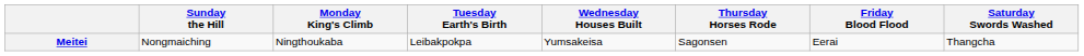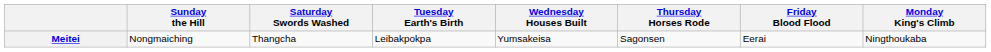 <table cellspacing="1" style="width:100%;" class="wikitable">
 <tr>
 <th style="width:12%;"></th>
 <th style="width:12%;"><a href='#'>Sunday</a><br> the Hill</th>
-<th style="width:12%;"><a href='#'>Monday</a><br> King's Climb</th>
+<th style="width:12%;"><a href='#'>Saturday</a><br>Swords Washed</th>
 <th style="width:12%;"><a href='#'>Tuesday</a><br>Earth's Birth</th>
 <th style="width:12%;"><a href='#'>Wednesday</a><br>Houses Built</th>
 <th style="width:12%;"><a href='#'>Thursday</a><br>Horses Rode</th>
 <th style="width:12%;"><a href='#'>Friday</a><br>Blood Flood</th>
-<th style="width:12%;"><a href='#'>Saturday</a><br>Swords Washed</th>
+<th style="width:12%;"><a href='#'>Monday</a><br> King's Climb</th>
 </tr>
 <tr>
 <th><a href='#'>Meitei</a></th>
 <td>Nongmaiching</td>
-<td>Ningthoukaba<br></td>
+<td>Thangcha<br></td>
 <td>Leibakpokpa<br></td>
 <td>Yumsakeisa<br></td>
 <td>Sagonsen<br></td>
 <td>Eerai<br></td>
-<td>Thangcha<br></td>
+<td>Ningthoukaba<br></td>
 </tr>
 </table>
